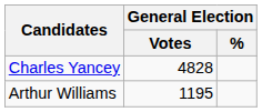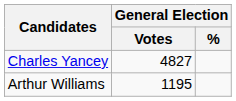 <table class=wikitable>
 <tr>
 <th colspan=1 rowspan=2><strong>Candidates</strong></th>
 <th colspan=2><strong>General Election</strong></th>
 </tr>
 <tr>
 <th>Votes</th>
 <th>%</th>
 </tr>
 <tr>
 <td><a href='#'>Charles Yancey</a></td>
-<td align="right">4828</td>
+<td align="right">4827</td>
 <td align="right"></td>
 </tr>
 <tr>
 <td>Arthur Williams</td>
 <td align="right">1195</td>
 <td align="right"></td>
 </tr>
 </table>
